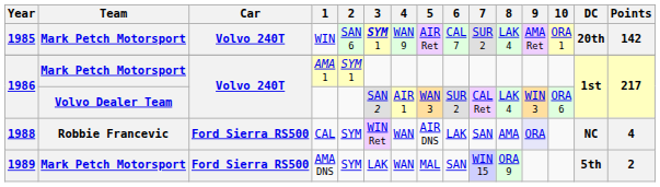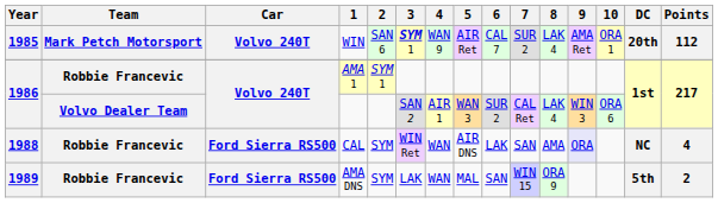 <table class="wikitable" style="text-align:center; font-size:95%">
 <tr>
 <th>Year</th>
 <th>Team</th>
 <th>Car</th>
 <th>1</th>
 <th>2</th>
 <th>3</th>
 <th>4</th>
 <th>5</th>
 <th>6</th>
 <th>7</th>
 <th>8</th>
 <th>9</th>
 <th>10</th>
 <th>DC</th>
 <th>Points</th>
 </tr>
 <tr>
 <th><a href='#'>1985</a></th>
 <th> <a href='#'>Mark Petch Motorsport</a></th>
 <th><a href='#'>Volvo 240T</a></th>
 <td><a href='#'>WIN</a></td>
 <td style="background:#dfffdf;"><a href='#'>SAN</a><br><small>6</small></td>
 <td style="background:#ffffbf;"><strong><em><a href='#'>SYM</a></em></strong><br><small>1</small></td>
 <td style="background:#dfffdf;"><a href='#'>WAN</a><br><small>9</small></td>
 <td style="background:#efcfff;"><a href='#'>AIR</a><br><small>Ret</small></td>
 <td style="background:#dfffdf;"><a href='#'>CAL</a><br><small>7</small></td>
 <td style="background:#dfdfdf;"><a href='#'>SUR</a><br><small>2</small></td>
 <td style="background:#dfffdf;"><a href='#'>LAK</a><br><small>4</small></td>
 <td style="background:#efcfff;"><a href='#'>AMA</a><br><small>Ret</small></td>
 <td style="background:#ffffbf;"><a href='#'>ORA</a><br><small>1</small></td>
 <th>20th</th>
-<th>142</th>
+<th>112</th>
 </tr>
 <tr>
 </tr>
 <tr>
 <th rowspan=2><a href='#'>1986</a></th>
-<th> <a href='#'>Mark Petch Motorsport</a></th>
+<th> Robbie Francevic</th>
 <th rowspan=2><a href='#'>Volvo 240T</a></th>
 <td style="background:#ffffbf;"><em><a href='#'>AMA</a></em><br><small>1</small></td>
 <td style="background:#ffffbf;"><em><a href='#'>SYM</a></em><br><small>1</small></td>
 <td></td>
 <td></td>
 <td></td>
 <td></td>
 <td></td>
 <td></td>
 <td></td>
 <td></td>
 <th rowspan=2! style="background:#ffffbf;"><strong>1st</strong></th>
 <th rowspan=2! style="background:#ffffbf;">217</th>
 </tr>
 <tr>
 <th> <a href='#'>Volvo Dealer Team</a></th>
 <td></td>
 <td></td>
 <td style="background:#dfdfdf;"><a href='#'>SAN</a><em><br><small>2</small></em></td>
 <td style="background:#ffffbf;"><a href='#'>AIR</a><br><small>1</small></td>
 <td style="background:#ffdf9f;"><a href='#'>WAN</a><br><small>3</small></td>
 <td style="background:#dfdfdf;"><a href='#'>SUR</a><br><small>2</small></td>
 <td style="background:#efcfff;"><a href='#'>CAL</a><br><small>Ret</small></td>
 <td style="background:#dfffdf;"><a href='#'>LAK</a><br><small>4</small></td>
 <td style="background:#ffdf9f;"><a href='#'>WIN</a><br><small>3</small></td>
 <td style="background:#dfffdf;"><a href='#'>ORA</a><br><small>6</small></td>
 </tr>
 <tr>
 <th><a href='#'>1988</a></th>
 <th> Robbie Francevic</th>
 <th><a href='#'>Ford Sierra RS500</a></th>
 <td><a href='#'>CAL</a></td>
 <td><a href='#'>SYM</a></td>
 <td style="background:#efcfff;"><a href='#'>WIN</a><br><small>Ret</small></td>
 <td><a href='#'>WAN</a></td>
 <td><a href='#'>AIR</a><br><small>DNS</small></td>
 <td><a href='#'>LAK</a></td>
 <td><a href='#'>SAN</a></td>
 <td><a href='#'>AMA</a></td>
 <td style="background: lavender;"><a href='#'>ORA</a></td>
 <td></td>
 <th>NC</th>
 <th>4</th>
 </tr>
 <tr>
 <th><a href='#'>1989</a></th>
-<th> <a href='#'>Mark Petch Motorsport</a></th>
+<th> Robbie Francevic</th>
 <th><a href='#'>Ford Sierra RS500</a></th>
 <td><a href='#'>AMA</a><br><small>DNS</small></td>
 <td><a href='#'>SYM</a></td>
 <td><a href='#'>LAK</a></td>
 <td><a href='#'>WAN</a></td>
 <td><a href='#'>MAL</a></td>
 <td><a href='#'>SAN</a></td>
 <td style="background:#cfcfff;"><a href='#'>WIN</a><br><small>15</small></td>
 <td style="background:#dfffdf;"><a href='#'>ORA</a><br><small>9</small></td>
 <td></td>
 <td></td>
 <th>5th</th>
 <th>2</th>
 </tr>
 </table>
